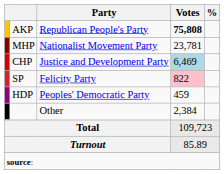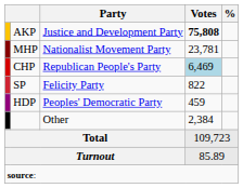 <table class="wikitable">
 <tr>
 <th colspan="2" align="center"></th>
 <th align="center">Party</th>
 <th align="center">Votes</th>
 <th align="center">%</th>
 </tr>
 <tr align="left">
 <td bgcolor="#FDC400" width="1"></td>
 <td>AKP</td>
-<td><a href='#'>Republican People's Party</a></td>
+<td><a href='#'>Justice and Development Party</a></td>
 <td><strong>75,808</strong></td>
 <td><strong></strong></td>
 </tr>
 <tr align="left">
 <td bgcolor="#870000" width="1"></td>
 <td>MHP</td>
 <td><a href='#'>Nationalist Movement Party</a></td>
 <td>23,781</td>
 <td></td>
 </tr>
 <tr align="left">
 <td bgcolor="#d50000" width="1"></td>
 <td>CHP</td>
-<td><a href='#'>Justice and Development Party</a></td>
+<td><a href='#'>Republican People's Party</a></td>
 <td style="background: lightblue;">6,469</td>
 <td></td>
 </tr>
 <tr align="left">
 <td bgcolor="#D02433" width="1"></td>
 <td>SP</td>
 <td><a href='#'>Felicity Party</a></td>
-<td style="background: pink;">822</td>
+<td>822</td>
 <td></td>
 </tr>
 <tr align="left">
 <td bgcolor="#91007B" width="1"></td>
 <td>HDP</td>
 <td><a href='#'>Peoples' Democratic Party</a></td>
 <td>459</td>
 <td></td>
 </tr>
 <tr align="left">
 <td bgcolor=" " width="1"></td>
 <td></td>
 <td>Other</td>
 <td>2,384</td>
 <td></td>
 </tr>
 <tr align="left" style="background-color:#E9E9E9">
 <th colspan="3" align="center"><strong>Total</strong></th>
 <td colspan="5" align="center">109,723</td>
 </tr>
 <tr align="left" style="background-color:#E9E9E9">
 <th colspan="3" align="center"><em>Turnout</em></th>
 <td colspan="5" align="center">85.89</td>
 </tr>
 <tr>
 <td colspan="9" align="left"><small><strong>source</strong>: </small></td>
 </tr>
 </table>
